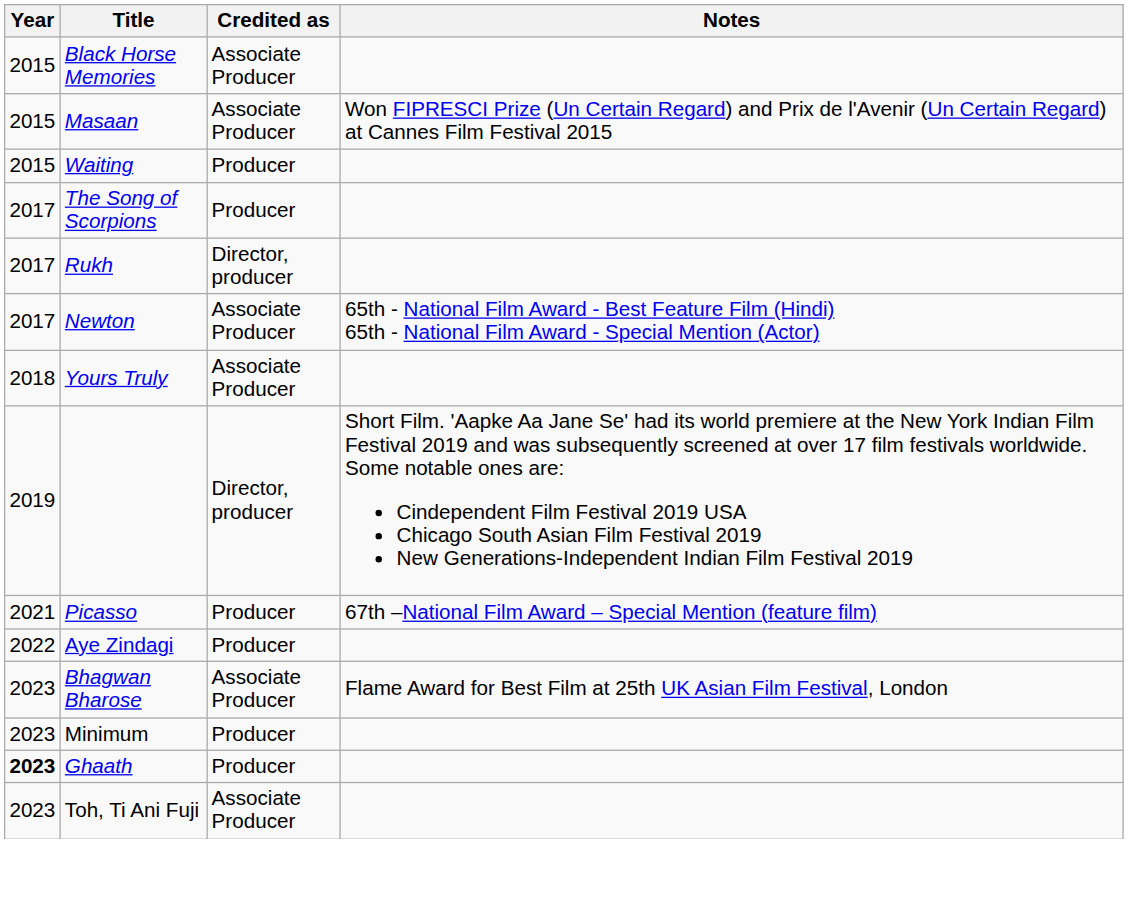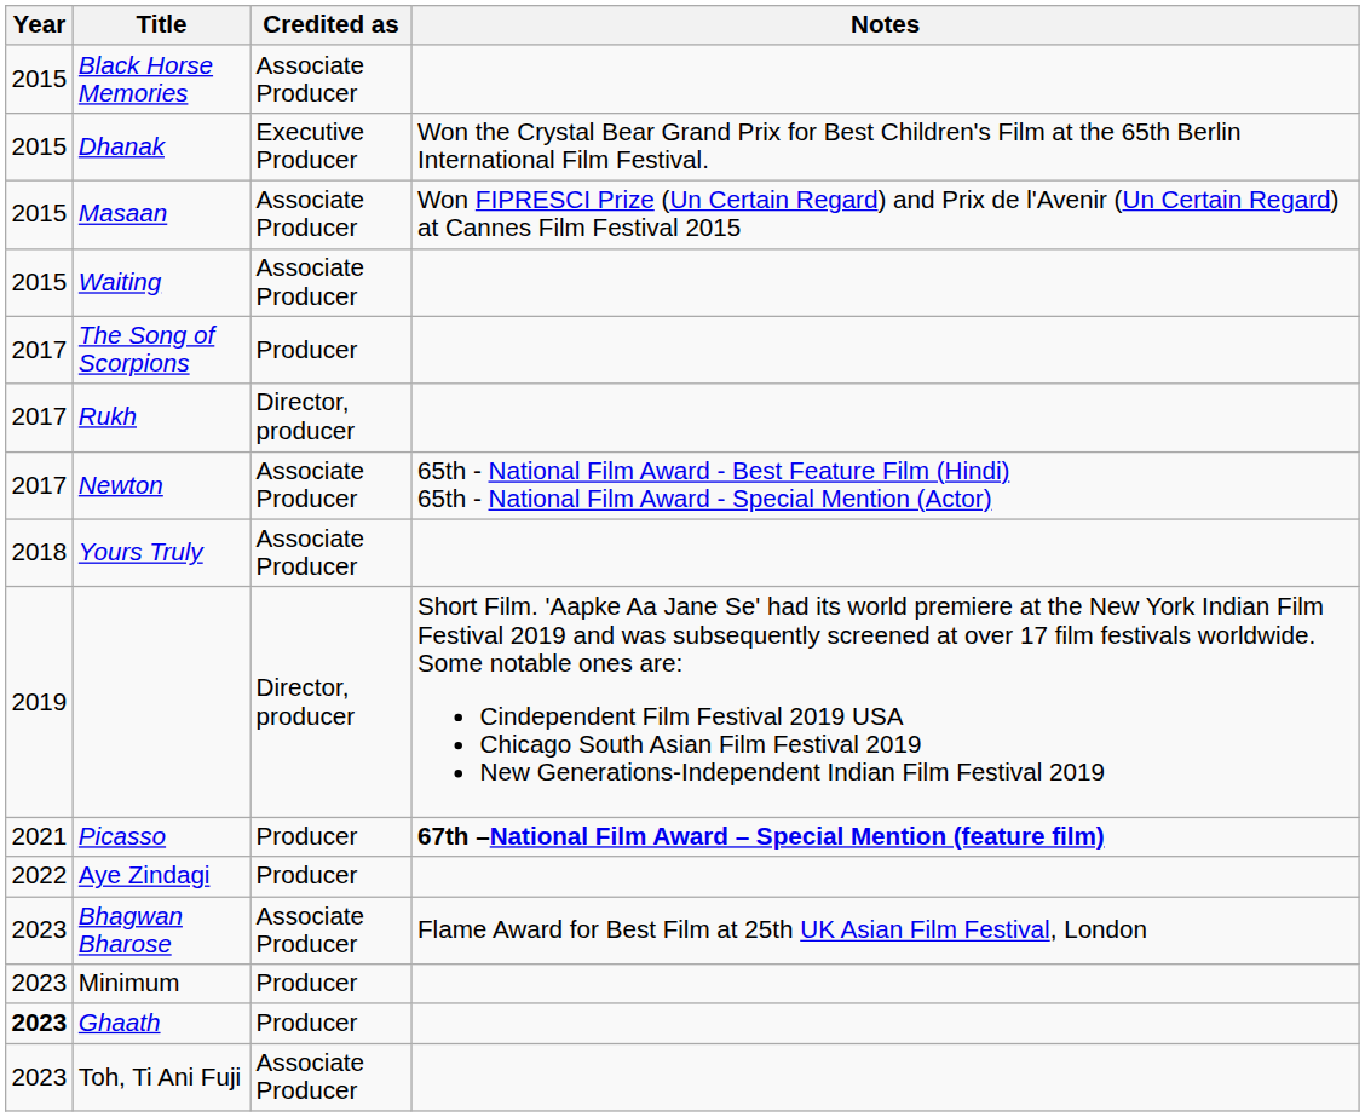 <table class="wikitable">
 <tr>
 <th>Year</th>
 <th><strong>Title</strong></th>
 <th>Credited as</th>
 <th>Notes</th>
 </tr>
 <tr>
 <td>2015</td>
 <td><em><a href='#'>Black Horse Memories</a></em></td>
 <td>Associate Producer</td>
 <td></td>
 </tr>
 <tr>
 <td>2015</td>
+<td><em><a href='#'>Dhanak</a></em></td>
+<td>Executive Producer</td>
+<td>Won the Crystal Bear Grand Prix for Best Children's Film at the 65th Berlin International Film Festival.  </td>
+</tr>
+<tr>
+<td>2015</td>
 <td><em><a href='#'>Masaan</a></em></td>
 <td>Associate Producer</td>
 <td>Won <a href='#'>FIPRESCI Prize</a> (<a href='#'>Un Certain Regard</a>) and Prix de l'Avenir (<a href='#'>Un Certain Regard</a>) at Cannes Film Festival 2015</td>
 </tr>
 <tr>
 <td>2015</td>
 <td><em><a href='#'>Waiting</a></em></td>
-<td>Producer</td>
+<td>Associate Producer</td>
 <td></td>
 </tr>
 <tr>
 <td>2017</td>
 <td><em><a href='#'>The Song of Scorpions</a></em></td>
 <td>Producer</td>
 <td></td>
 </tr>
 <tr>
 <td>2017</td>
 <td><em><a href='#'>Rukh</a></em></td>
 <td>Director, producer</td>
 <td></td>
 </tr>
 <tr>
 <td>2017</td>
 <td><em><a href='#'>Newton</a></em></td>
 <td>Associate Producer</td>
 <td>65th - <a href='#'>National Film Award - Best Feature Film (Hindi)</a><br>65th - <a href='#'>National Film Award - Special Mention (Actor)</a></td>
 </tr>
 <tr>
 <td>2018</td>
 <td><em><a href='#'>Yours Truly</a></em></td>
 <td>Associate Producer</td>
 <td></td>
 </tr>
 <tr>
 <td>2019</td>
 <td><em></em></td>
 <td>Director, producer</td>
 <td>Short Film. 'Aapke Aa Jane Se' had its world premiere at the New York Indian Film Festival 2019 and was subsequently screened at over 17 film festivals worldwide. Some notable ones are:<br><ul><li>Cindependent Film Festival 2019 USA</li><li>Chicago South Asian Film Festival 2019</li><li>New Generations-Independent Indian Film Festival 2019</li></ul></td>
 </tr>
 <tr>
 <td>2021</td>
 <td><em><a href='#'>Picasso</a></em></td>
 <td>Producer</td>
-<td>67th –<a href='#'>National Film Award – Special Mention (feature film)</a></td>
+<td><strong>67th –<a href='#'>National Film Award – Special Mention (feature film)</a></strong></td>
 </tr>
 <tr>
 <td>2022</td>
 <td><a href='#'>Aye Zindagi</a></td>
 <td>Producer</td>
 <td></td>
 </tr>
 <tr>
 <td>2023</td>
 <td><em><a href='#'>Bhagwan Bharose</a></em></td>
 <td>Associate Producer</td>
 <td>Flame Award for Best Film at 25th <a href='#'>UK Asian Film Festival</a>, London</td>
 </tr>
 <tr>
 <td>2023</td>
 <td>Minimum</td>
 <td>Producer</td>
 <td></td>
 </tr>
 <tr>
 <td><strong>2023</strong></td>
 <td><em><a href='#'>Ghaath</a></em></td>
 <td>Producer</td>
 <td></td>
 </tr>
 <tr>
 <td>2023</td>
 <td>Toh, Ti Ani Fuji</td>
 <td>Associate Producer</td>
 <td></td>
 </tr>
 </table>
